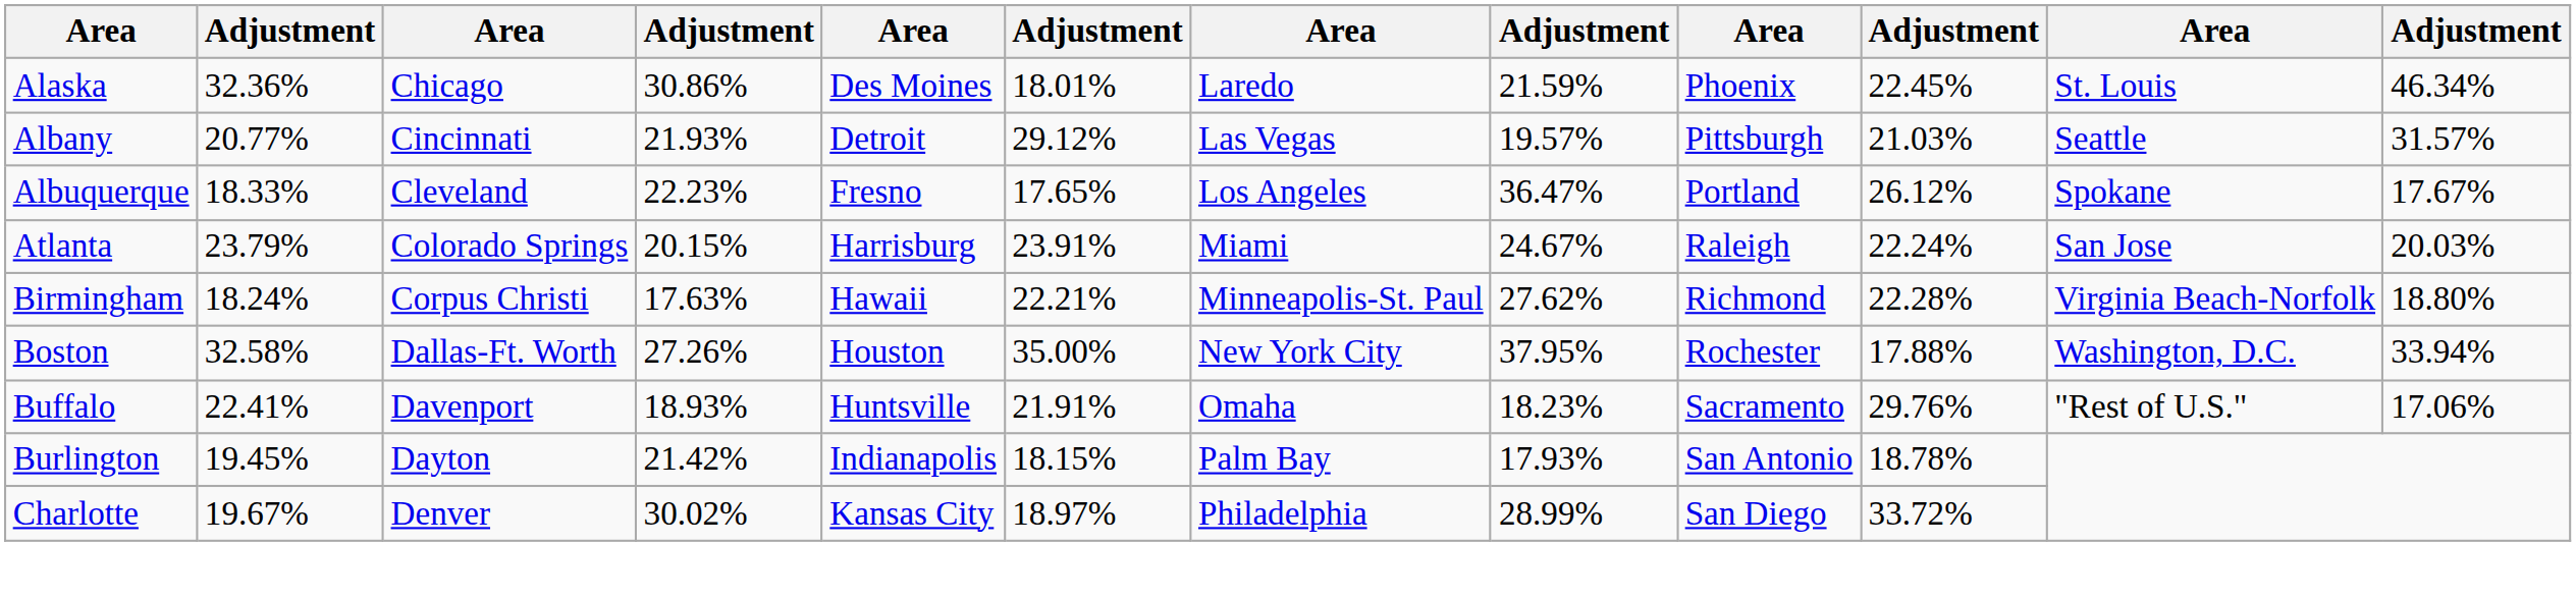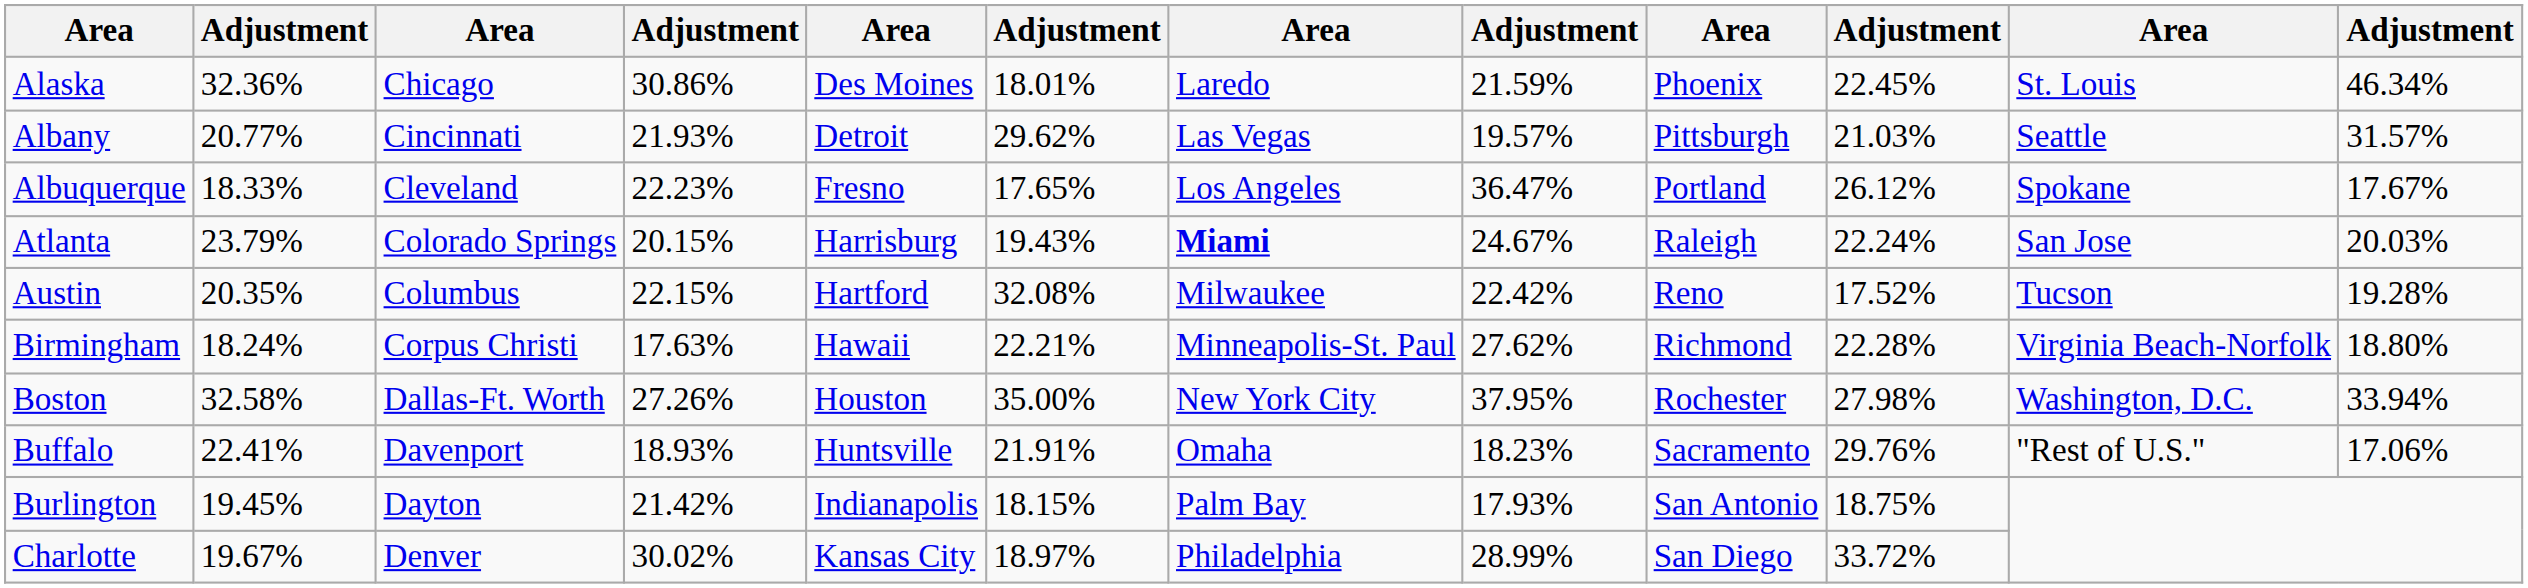 <table class="wikitable mw-collapsible autocollapse">
 <tr>
 <th>Area</th>
 <th>Adjustment</th>
 <th>Area</th>
 <th>Adjustment</th>
 <th>Area</th>
 <th>Adjustment</th>
 <th>Area</th>
 <th>Adjustment</th>
 <th>Area</th>
 <th>Adjustment</th>
 <th>Area</th>
 <th>Adjustment</th>
 </tr>
 <tr>
 <td><a href='#'>Alaska</a></td>
 <td style="text-align:left;">32.36%</td>
 <td><a href='#'>Chicago</a></td>
 <td style="text-align:left;">30.86%</td>
 <td><a href='#'>Des Moines</a></td>
 <td style="text-align:left;">18.01%</td>
 <td><a href='#'>Laredo</a></td>
 <td style="text-align:left;">21.59%</td>
 <td><a href='#'>Phoenix</a></td>
 <td style="text-align:left;">22.45%</td>
 <td><a href='#'>St. Louis</a></td>
 <td style="text-align:left;">46.34%</td>
 </tr>
 <tr>
 <td><a href='#'>Albany</a></td>
 <td style="text-align:left;">20.77%</td>
 <td><a href='#'>Cincinnati</a></td>
 <td style="text-align:left;">21.93%</td>
 <td><a href='#'>Detroit</a></td>
-<td style="text-align:left;">29.12%</td>
+<td style="text-align:left;">29.62%</td>
 <td><a href='#'>Las Vegas</a></td>
 <td style="text-align:left;">19.57%</td>
 <td><a href='#'>Pittsburgh</a></td>
 <td style="text-align:left;">21.03%</td>
 <td><a href='#'>Seattle</a></td>
 <td style="text-align:left;">31.57%</td>
 </tr>
 <tr>
 <td><a href='#'>Albuquerque</a></td>
 <td style="text-align:left;">18.33%</td>
 <td><a href='#'>Cleveland</a></td>
 <td style="text-align:left;">22.23%</td>
 <td><a href='#'>Fresno</a></td>
 <td style="text-align:left;">17.65%</td>
 <td><a href='#'>Los Angeles</a></td>
 <td style="text-align:left;">36.47%</td>
 <td><a href='#'>Portland</a></td>
 <td style="text-align:left;">26.12%</td>
 <td><a href='#'>Spokane</a></td>
 <td style="text-align:left;">17.67%</td>
 </tr>
 <tr>
 <td><a href='#'>Atlanta</a></td>
 <td style="text-align:left;">23.79%</td>
 <td><a href='#'>Colorado Springs</a></td>
 <td style="text-align:left;">20.15%</td>
 <td><a href='#'>Harrisburg</a></td>
-<td style="text-align:left;">23.91%</td>
-<td><a href='#'>Miami</a></td>
+<td style="text-align:left;">19.43%</td>
+<td><strong><a href='#'>Miami</a></strong></td>
 <td style="text-align:left;">24.67%</td>
 <td><a href='#'>Raleigh</a></td>
 <td style="text-align:left;">22.24%</td>
 <td><a href='#'>San Jose</a></td>
 <td style="text-align:left;">20.03%</td>
+</tr>
+<tr>
+<td><a href='#'>Austin</a></td>
+<td style="text-align:left;">20.35%</td>
+<td><a href='#'>Columbus</a></td>
+<td style="text-align:left;">22.15%</td>
+<td><a href='#'>Hartford</a></td>
+<td style="text-align:left;">32.08%</td>
+<td><a href='#'>Milwaukee</a></td>
+<td style="text-align:left;">22.42%</td>
+<td><a href='#'>Reno</a></td>
+<td style="text-align:left;">17.52%</td>
+<td><a href='#'>Tucson</a></td>
+<td style="text-align:left;">19.28%</td>
 </tr>
 <tr>
 <td><a href='#'>Birmingham</a></td>
 <td style="text-align:left;">18.24%</td>
 <td><a href='#'>Corpus Christi</a></td>
 <td style="text-align:left;">17.63%</td>
 <td><a href='#'>Hawaii</a></td>
 <td style="text-align:left;">22.21%</td>
 <td><a href='#'>Minneapolis-St. Paul</a></td>
 <td style="text-align:left;">27.62%</td>
 <td><a href='#'>Richmond</a></td>
 <td style="text-align:left;">22.28%</td>
 <td><a href='#'>Virginia Beach-Norfolk</a></td>
 <td style="text-align:left;">18.80%</td>
 </tr>
 <tr>
 <td><a href='#'>Boston</a></td>
 <td style="text-align:left;">32.58%</td>
 <td><a href='#'>Dallas-Ft. Worth</a></td>
 <td style="text-align:left;">27.26%</td>
 <td><a href='#'>Houston</a></td>
 <td style="text-align:left;">35.00%</td>
 <td><a href='#'>New York City</a></td>
 <td style="text-align:left;">37.95%</td>
 <td><a href='#'>Rochester</a></td>
-<td style="text-align:left;">17.88%</td>
+<td style="text-align:left;">27.98%</td>
 <td><a href='#'>Washington, D.C.</a></td>
 <td style="text-align:left;">33.94%</td>
 </tr>
 <tr>
 <td><a href='#'>Buffalo</a></td>
 <td style="text-align:left;">22.41%</td>
 <td><a href='#'>Davenport</a></td>
 <td style="text-align:left;">18.93%</td>
 <td><a href='#'>Huntsville</a></td>
 <td style="text-align:left;">21.91%</td>
 <td><a href='#'>Omaha</a></td>
 <td style="text-align:left;">18.23%</td>
 <td><a href='#'>Sacramento</a></td>
 <td style="text-align:left;">29.76%</td>
 <td>"Rest of U.S."</td>
 <td style="text-align:left;">17.06%</td>
 </tr>
 <tr>
 <td><a href='#'>Burlington</a></td>
 <td style="text-align:left;">19.45%</td>
 <td><a href='#'>Dayton</a></td>
 <td style="text-align:left;">21.42%</td>
 <td><a href='#'>Indianapolis</a></td>
 <td style="text-align:left;">18.15%</td>
 <td><a href='#'>Palm Bay</a></td>
 <td style="text-align:left;">17.93%</td>
 <td><a href='#'>San Antonio</a></td>
-<td style="text-align:left;">18.78%</td>
+<td style="text-align:left;">18.75%</td>
 </tr>
 <tr>
 <td><a href='#'>Charlotte</a></td>
 <td style="text-align:left;">19.67%</td>
 <td><a href='#'>Denver</a></td>
 <td style="text-align:left;">30.02%</td>
 <td><a href='#'>Kansas City</a></td>
 <td style="text-align:left;">18.97%</td>
 <td><a href='#'>Philadelphia</a></td>
 <td style="text-align:left;">28.99%</td>
 <td><a href='#'>San Diego</a></td>
 <td style="text-align:left;">33.72%</td>
 </tr>
 </table>
